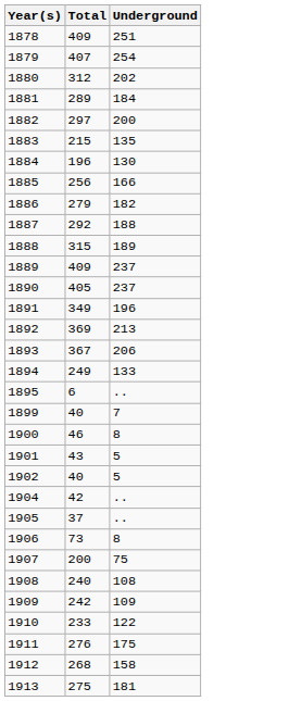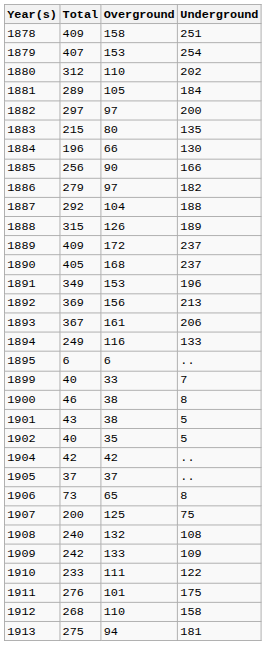 <table class="wikitable sortable mw-collapsible mw-collapsed">
 <tr>
 <th>Year(s)</th>
 <th>Total</th>
+<th>Overground</th>
 <th>Underground</th>
 </tr>
 <tr>
 <td>1878</td>
 <td>409</td>
+<td>158</td>
 <td>251</td>
 </tr>
 <tr>
 <td>1879</td>
 <td>407</td>
+<td>153</td>
 <td>254</td>
 </tr>
 <tr>
 <td>1880</td>
 <td>312</td>
+<td>110</td>
 <td>202</td>
 </tr>
 <tr>
 <td>1881</td>
 <td>289</td>
+<td>105</td>
 <td>184</td>
 </tr>
 <tr>
 <td>1882</td>
 <td>297</td>
+<td>97</td>
 <td>200</td>
 </tr>
 <tr>
 <td>1883</td>
 <td>215</td>
+<td>80</td>
 <td>135</td>
 </tr>
 <tr>
 <td>1884</td>
 <td>196</td>
+<td>66</td>
 <td>130</td>
 </tr>
 <tr>
 <td>1885</td>
 <td>256</td>
+<td>90</td>
 <td>166</td>
 </tr>
 <tr>
 <td>1886</td>
 <td>279</td>
+<td>97</td>
 <td>182</td>
 </tr>
 <tr>
 <td>1887</td>
 <td>292</td>
+<td>104</td>
 <td>188</td>
 </tr>
 <tr>
 <td>1888</td>
 <td>315</td>
+<td>126</td>
 <td>189</td>
 </tr>
 <tr>
 <td>1889</td>
 <td>409</td>
+<td>172</td>
 <td>237</td>
 </tr>
 <tr>
 <td>1890</td>
 <td>405</td>
+<td>168</td>
 <td>237</td>
 </tr>
 <tr>
 <td>1891</td>
 <td>349</td>
+<td>153</td>
 <td>196</td>
 </tr>
 <tr>
 <td>1892</td>
 <td>369</td>
+<td>156</td>
 <td>213</td>
 </tr>
 <tr>
 <td>1893</td>
 <td>367</td>
+<td>161</td>
 <td>206</td>
 </tr>
 <tr>
 <td>1894</td>
 <td>249</td>
+<td>116</td>
 <td>133</td>
 </tr>
 <tr>
 <td>1895</td>
+<td>6</td>
 <td>6</td>
 <td>..</td>
 </tr>
 <tr>
 <td>1899</td>
 <td>40</td>
+<td>33</td>
 <td>7</td>
 </tr>
 <tr>
 <td>1900</td>
 <td>46</td>
+<td>38</td>
 <td>8</td>
 </tr>
 <tr>
 <td>1901</td>
 <td>43</td>
+<td>38</td>
 <td>5</td>
 </tr>
 <tr>
 <td>1902</td>
 <td>40</td>
+<td>35</td>
 <td>5</td>
 </tr>
 <tr>
 <td>1904</td>
+<td>42</td>
 <td>42</td>
 <td>..</td>
 </tr>
 <tr>
 <td>1905</td>
 <td>37</td>
+<td>37</td>
 <td>..</td>
 </tr>
 <tr>
 <td>1906</td>
 <td>73</td>
+<td>65</td>
 <td>8</td>
 </tr>
 <tr>
 <td>1907</td>
 <td>200</td>
+<td>125</td>
 <td>75</td>
 </tr>
 <tr>
 <td>1908</td>
 <td>240</td>
+<td>132</td>
 <td>108</td>
 </tr>
 <tr>
 <td>1909</td>
 <td>242</td>
+<td>133</td>
 <td>109</td>
 </tr>
 <tr>
 <td>1910</td>
 <td>233</td>
+<td>111</td>
 <td>122</td>
 </tr>
 <tr>
 <td>1911</td>
 <td>276</td>
+<td>101</td>
 <td>175</td>
 </tr>
 <tr>
 <td>1912</td>
 <td>268</td>
+<td>110</td>
 <td>158</td>
 </tr>
 <tr>
 <td>1913</td>
 <td>275</td>
+<td>94</td>
 <td>181</td>
 </tr>
 </table>
